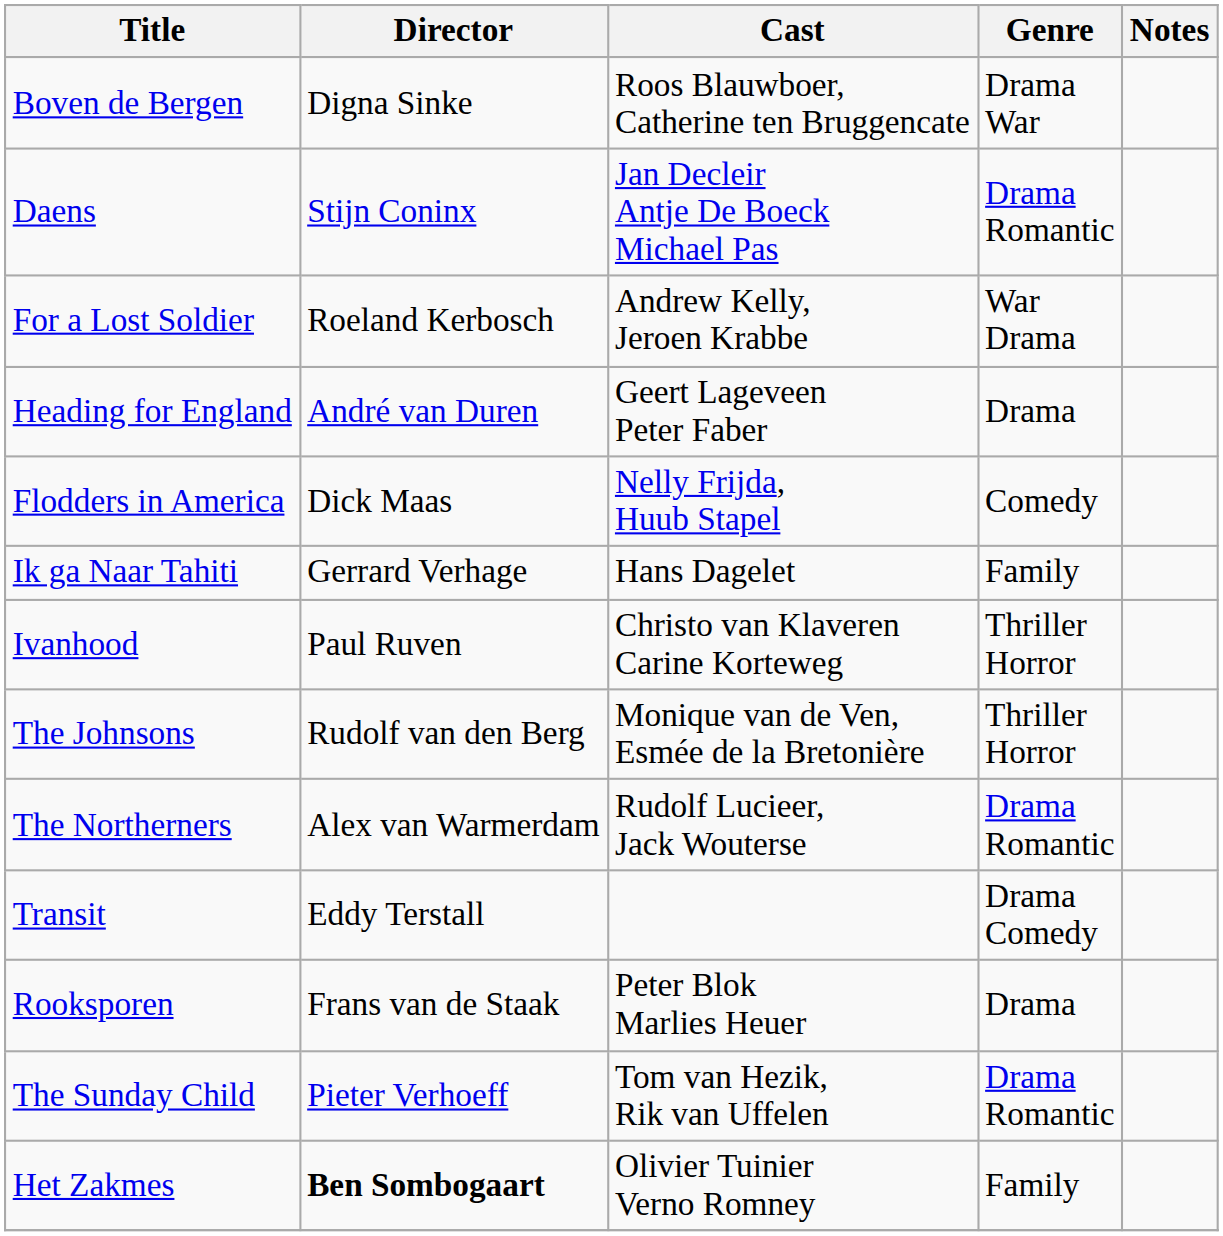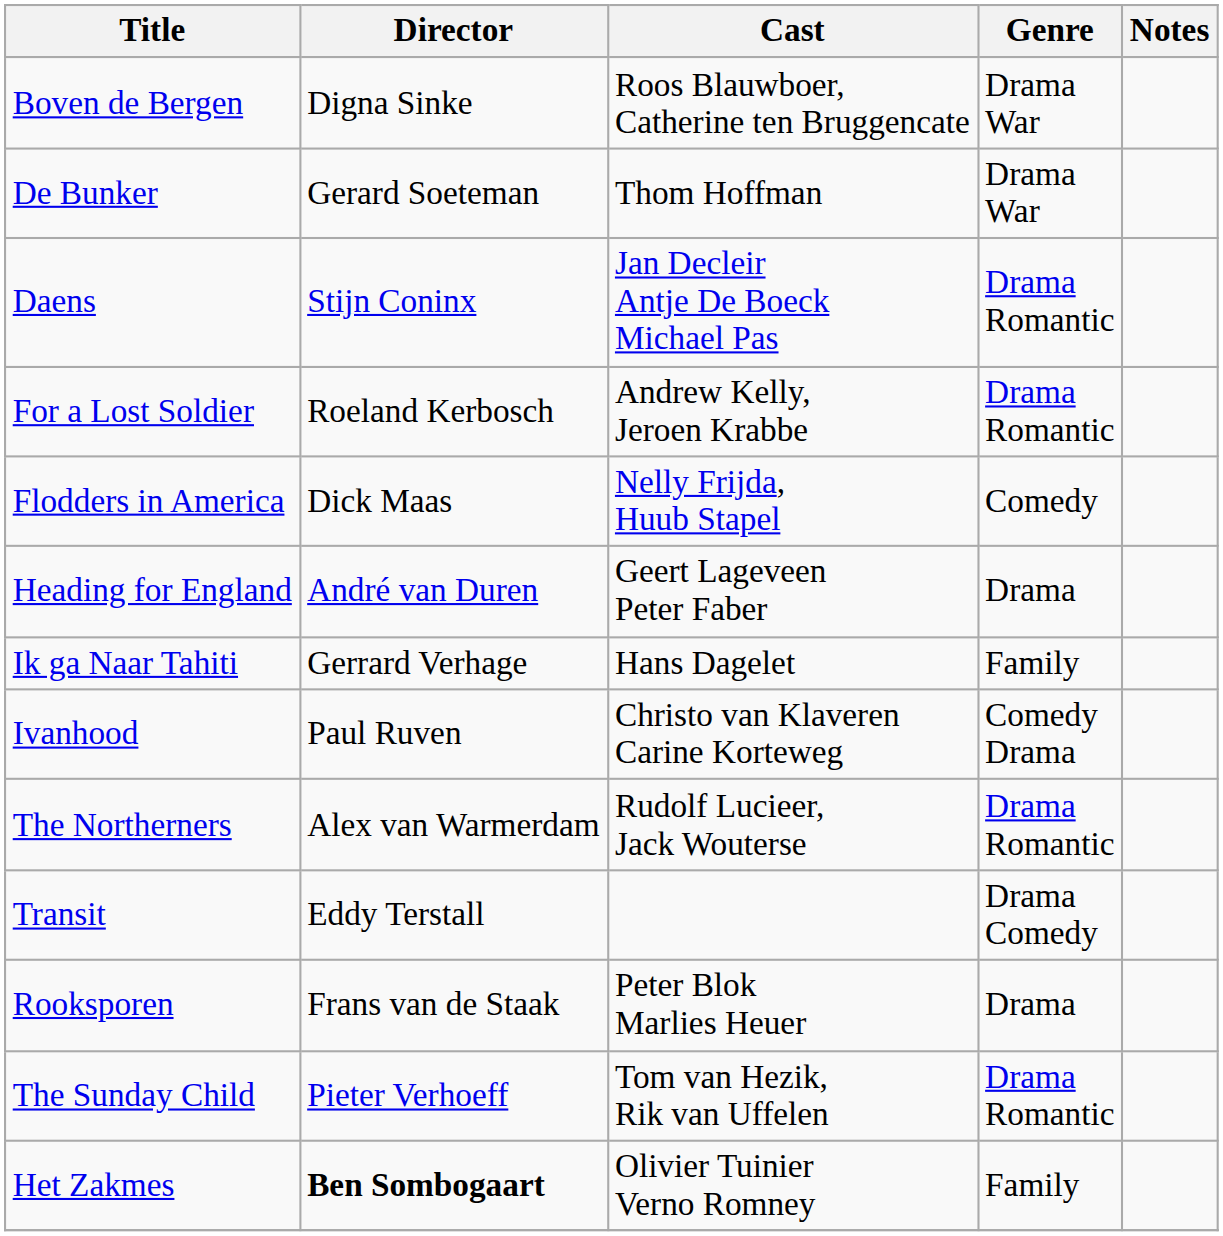 <table class="wikitable">
 <tr>
 <th>Title</th>
 <th>Director</th>
 <th>Cast</th>
 <th>Genre</th>
 <th>Notes</th>
 </tr>
 <tr>
 <td><a href='#'>Boven de Bergen</a></td>
 <td>Digna Sinke</td>
 <td>Roos Blauwboer,<br>Catherine ten Bruggencate</td>
 <td>Drama<br>War</td>
 <td></td>
 </tr>
 <tr>
+<td><a href='#'>De Bunker</a></td>
+<td>Gerard Soeteman</td>
+<td>Thom Hoffman</td>
+<td>Drama<br>War</td>
+<td></td>
+</tr>
+<tr>
 <td><a href='#'>Daens</a></td>
 <td><a href='#'>Stijn Coninx</a></td>
 <td><a href='#'>Jan Decleir</a><br><a href='#'>Antje De Boeck</a><br><a href='#'>Michael Pas</a></td>
 <td><a href='#'>Drama</a><br>Romantic</td>
 <td></td>
 </tr>
 <tr>
 <td><a href='#'>For a Lost Soldier</a></td>
 <td>Roeland Kerbosch</td>
 <td>Andrew Kelly,<br>Jeroen Krabbe</td>
-<td>War<br>Drama</td>
+<td><a href='#'>Drama</a><br>Romantic</td>
+<td></td>
+</tr>
+<tr>
+<td><a href='#'>Flodders in America</a></td>
+<td>Dick Maas</td>
+<td><a href='#'>Nelly Frijda</a>,<br><a href='#'>Huub Stapel</a></td>
+<td>Comedy</td>
 <td></td>
 </tr>
 <tr>
 <td><a href='#'>Heading for England</a></td>
 <td><a href='#'>André van Duren</a></td>
 <td>Geert Lageveen<br>Peter Faber</td>
 <td>Drama</td>
-<td></td>
-</tr>
-<tr>
-<td><a href='#'>Flodders in America</a></td>
-<td>Dick Maas</td>
-<td><a href='#'>Nelly Frijda</a>,<br><a href='#'>Huub Stapel</a></td>
-<td>Comedy</td>
 <td></td>
 </tr>
 <tr>
 <td><a href='#'>Ik ga Naar Tahiti</a></td>
 <td>Gerrard Verhage</td>
 <td>Hans Dagelet</td>
 <td>Family</td>
 <td></td>
 </tr>
 <tr>
 <td><a href='#'>Ivanhood</a></td>
 <td>Paul Ruven</td>
 <td>Christo van Klaveren<br>Carine Korteweg</td>
-<td>Thriller<br>Horror</td>
-<td></td>
-</tr>
-<tr>
-<td><a href='#'>The Johnsons</a></td>
-<td>Rudolf van den Berg</td>
-<td>Monique van de Ven,<br>Esmée de la Bretonière</td>
-<td>Thriller<br>Horror</td>
+<td>Comedy<br>Drama</td>
 <td></td>
 </tr>
 <tr>
 <td><a href='#'>The Northerners</a></td>
 <td>Alex van Warmerdam</td>
 <td>Rudolf Lucieer,<br>Jack Wouterse</td>
 <td><a href='#'>Drama</a><br>Romantic</td>
 <td></td>
 </tr>
 <tr>
 <td><a href='#'>Transit</a></td>
 <td>Eddy Terstall</td>
 <td></td>
 <td>Drama<br>Comedy</td>
 <td></td>
 </tr>
 <tr>
 <td><a href='#'>Rooksporen</a></td>
 <td>Frans van de Staak</td>
 <td>Peter Blok<br>Marlies Heuer</td>
 <td>Drama</td>
 <td></td>
 </tr>
 <tr>
 <td><a href='#'>The Sunday Child</a></td>
 <td><a href='#'>Pieter Verhoeff</a></td>
 <td>Tom van Hezik,<br>Rik van Uffelen</td>
 <td><a href='#'>Drama</a><br>Romantic</td>
 <td></td>
 </tr>
 <tr>
 <td><a href='#'>Het Zakmes</a></td>
 <td><strong>Ben Sombogaart</strong></td>
 <td>Olivier Tuinier<br>Verno Romney</td>
 <td>Family</td>
 <td></td>
 </tr>
 <tr>
 </tr>
 </table>
